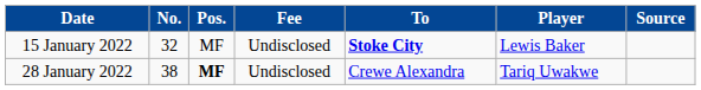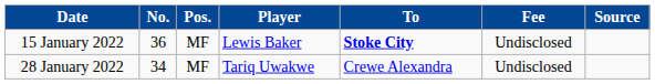 <table class="wikitable sortable" style="text-align:center;width:75%;">
 <tr>
 <th scope="col" style="background-color:#034694;color:#FFFFFF">Date</th>
 <th scope="col" style="background-color:#034694;color:#FFFFFF">No.</th>
 <th scope="col" style="background-color:#034694;color:#FFFFFF">Pos.</th>
+<th scope="col" style="background-color:#034694;color:#FFFFFF">Player</th>
+<th scope="col" style="background-color:#034694;color:#FFFFFF">To</th>
 <th scope="col" style="background-color:#034694;color:#FFFFFF" data-sort-type="currency">Fee</th>
-<th scope="col" style="background-color:#034694;color:#FFFFFF">To</th>
-<th scope="col" style="background-color:#034694;color:#FFFFFF">Player</th>
 <th scope="col" class="unsortable" style="background-color:#034694;color:#FFFFFF">Source</th>
 </tr>
 <tr>
 <td>15 January 2022</td>
-<td>32</td>
+<td>36</td>
 <td>MF</td>
+<td align=left> <a href='#'>Lewis Baker</a></td>
+<td align=left><strong> <a href='#'>Stoke City</a></strong></td>
 <td>Undisclosed</td>
-<td align=left><strong> <a href='#'>Stoke City</a></strong></td>
-<td align=left> <a href='#'>Lewis Baker</a></td>
 <td></td>
 </tr>
 <tr>
 <td>28 January 2022</td>
-<td>38</td>
-<td><strong>MF</strong></td>
+<td>34</td>
+<td>MF</td>
+<td align=left> <a href='#'>Tariq Uwakwe</a></td>
+<td align=left> <a href='#'>Crewe Alexandra</a></td>
 <td>Undisclosed</td>
-<td align=left> <a href='#'>Crewe Alexandra</a></td>
-<td align=left> <a href='#'>Tariq Uwakwe</a></td>
 <td></td>
 </tr>
 </table>
